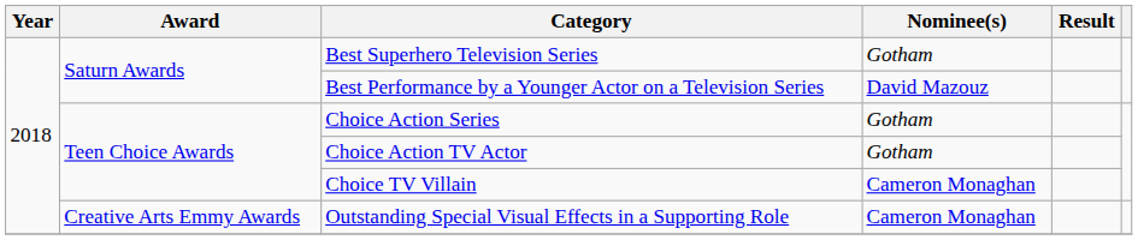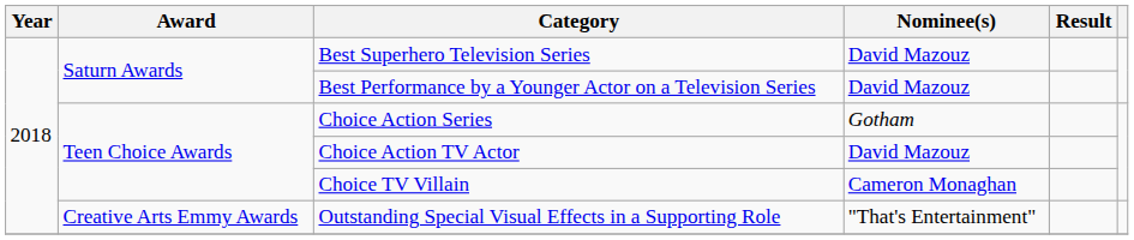 <table class="wikitable sortable plainrowheaders" style="width:99%;">
 <tr>
 <th>Year</th>
 <th>Award</th>
 <th>Category</th>
 <th>Nominee(s)</th>
 <th>Result</th>
 <th scope="col" class="unsortable"></th>
 </tr>
 <tr>
 <td rowspan="6">2018</td>
 <td rowspan="2"><a href='#'>Saturn Awards</a></td>
 <td><a href='#'>Best Superhero Television Series</a></td>
-<td><em>Gotham</em></td>
+<td><a href='#'>David Mazouz</a></td>
 <td></td>
 <td rowspan="2" style="text-align:center;"></td>
 </tr>
 <tr>
 <td><a href='#'>Best Performance by a Younger Actor on a Television Series</a></td>
 <td><a href='#'>David Mazouz</a></td>
 <td></td>
 </tr>
 <tr>
 <td rowspan="3"><a href='#'>Teen Choice Awards</a></td>
 <td><a href='#'>Choice Action Series</a></td>
 <td><em>Gotham</em></td>
 <td></td>
 <td rowspan="3" style="text-align:center;"></td>
 </tr>
 <tr>
 <td><a href='#'>Choice Action TV Actor</a></td>
-<td><em>Gotham</em></td>
+<td><a href='#'>David Mazouz</a></td>
 <td></td>
 </tr>
 <tr>
 <td><a href='#'>Choice TV Villain</a></td>
 <td><a href='#'>Cameron Monaghan</a></td>
 <td></td>
 </tr>
 <tr>
 <td><a href='#'>Creative Arts Emmy Awards</a></td>
 <td><a href='#'>Outstanding Special Visual Effects in a Supporting Role</a></td>
-<td><a href='#'>Cameron Monaghan</a></td>
+<td>"That's Entertainment"</td>
 <td></td>
 <td></td>
 </tr>
 <tr>
 </tr>
 </table>
